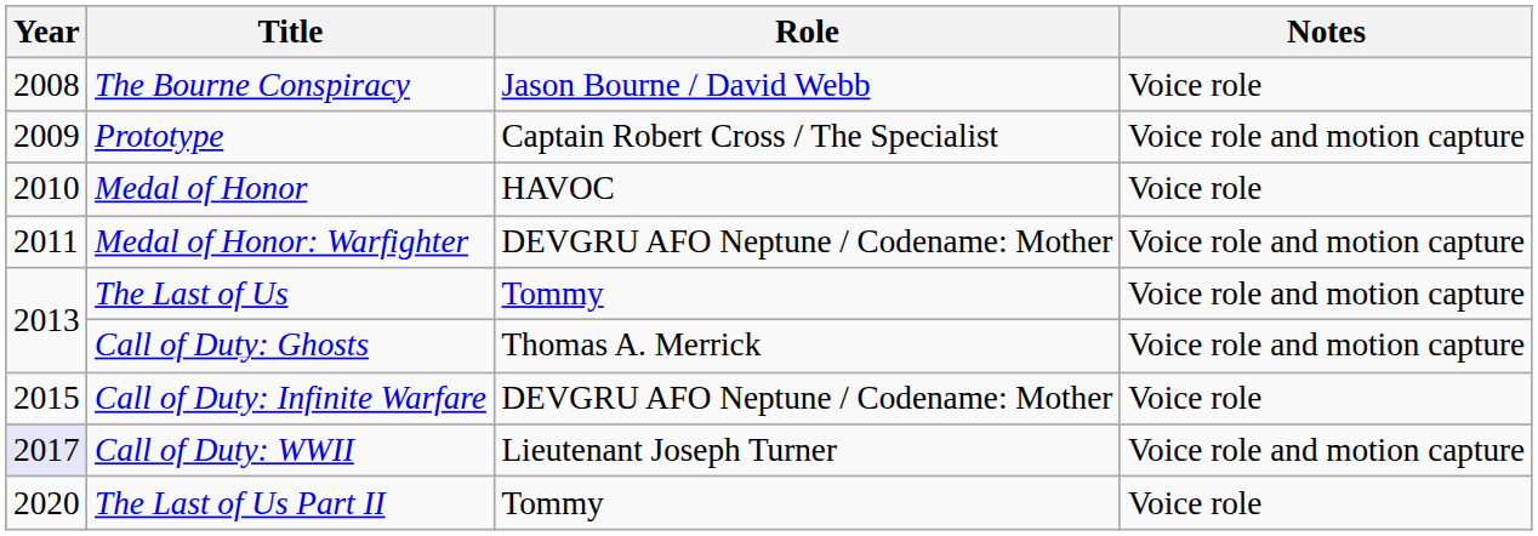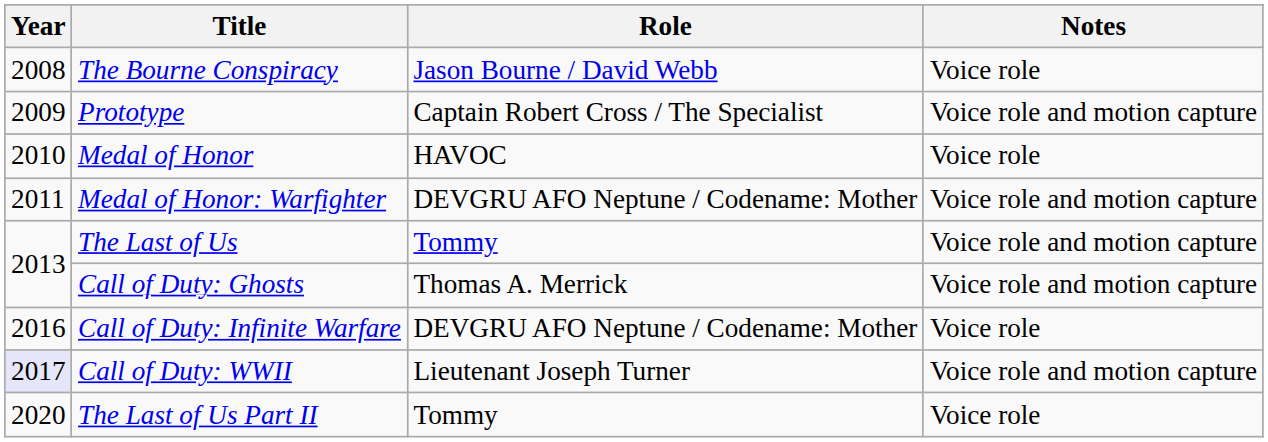 <table class="wikitable sortable">
 <tr>
 <th>Year</th>
 <th>Title</th>
 <th>Role</th>
 <th class="unsortable">Notes</th>
 </tr>
 <tr>
 <td>2008</td>
 <td><em><a href='#'>The Bourne Conspiracy</a></em></td>
 <td><a href='#'>Jason Bourne / David Webb</a></td>
 <td>Voice role</td>
 </tr>
 <tr>
 <td>2009</td>
 <td><em><a href='#'>Prototype</a></em></td>
 <td>Captain Robert Cross / The Specialist</td>
 <td>Voice role and motion capture</td>
 </tr>
 <tr>
 <td>2010</td>
 <td><em><a href='#'>Medal of Honor</a></em></td>
 <td>HAVOC</td>
 <td>Voice role</td>
 </tr>
 <tr>
 <td>2011</td>
 <td><em><a href='#'>Medal of Honor: Warfighter</a></em></td>
 <td>DEVGRU AFO Neptune / Codename: Mother</td>
 <td>Voice role and motion capture</td>
 </tr>
 <tr>
 <td rowspan="2">2013</td>
 <td><em><a href='#'>The Last of Us</a></em></td>
 <td><a href='#'>Tommy</a></td>
 <td>Voice role and motion capture</td>
 </tr>
 <tr>
 <td><em><a href='#'>Call of Duty: Ghosts</a></em></td>
 <td>Thomas A. Merrick</td>
 <td>Voice role and motion capture</td>
 </tr>
 <tr>
-<td>2015</td>
+<td>2016</td>
 <td><em><a href='#'>Call of Duty: Infinite Warfare</a></em></td>
 <td>DEVGRU AFO Neptune / Codename: Mother</td>
 <td>Voice role</td>
 </tr>
 <tr>
 <td style="background: lavender;">2017</td>
 <td><em><a href='#'>Call of Duty: WWII</a></em></td>
 <td>Lieutenant Joseph Turner</td>
 <td>Voice role and motion capture</td>
 </tr>
 <tr>
 <td>2020</td>
 <td><em><a href='#'>The Last of Us Part II</a></em></td>
 <td>Tommy</td>
 <td>Voice role</td>
 </tr>
 </table>
